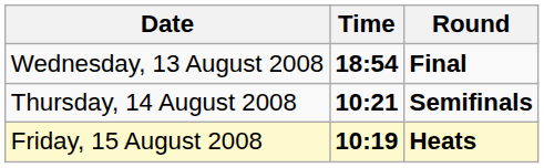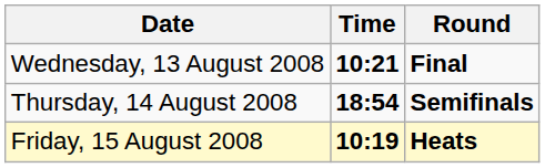 <table class="wikitable">
 <tr>
 <th>Date</th>
 <th>Time</th>
 <th>Round</th>
 </tr>
 <tr>
 <td>Wednesday, 13 August 2008</td>
-<td><strong>18:54</strong></td>
+<td><strong>10:21</strong></td>
 <td><strong>Final</strong></td>
 </tr>
 <tr>
 <td>Thursday, 14 August 2008</td>
-<td><strong>10:21</strong></td>
+<td><strong>18:54</strong></td>
 <td><strong>Semifinals</strong></td>
 </tr>
 <tr style=background:lemonchiffon>
 <td>Friday, 15 August 2008</td>
 <td><strong>10:19</strong></td>
 <td><strong>Heats</strong></td>
 </tr>
 </table>
